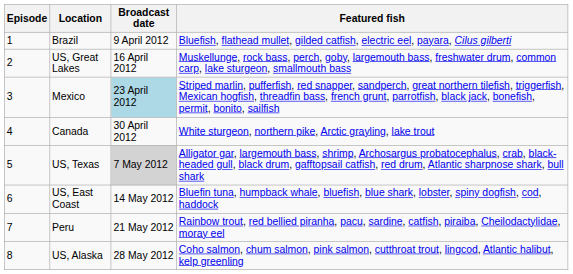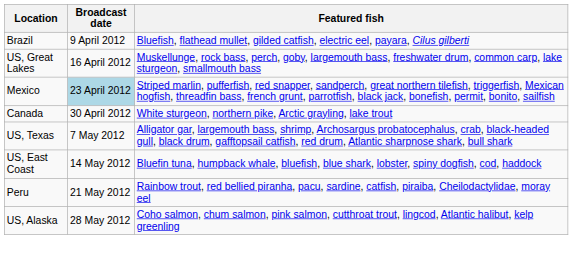 <table class="wikitable">
 <tr>
-<th>Episode</th>
 <th>Location</th>
 <th>Broadcast date</th>
 <th>Featured fish</th>
 </tr>
 <tr>
-<td>1</td>
 <td>Brazil</td>
 <td>9 April 2012</td>
 <td><a href='#'>Bluefish</a>, <a href='#'>flathead mullet</a>, <a href='#'>gilded catfish</a>, <a href='#'>electric eel</a>, <a href='#'>payara</a>, <em><a href='#'>Cilus gilberti</a></em></td>
 </tr>
 <tr>
-<td>2</td>
 <td>US, Great Lakes</td>
 <td>16 April 2012</td>
 <td><a href='#'>Muskellunge</a>, <a href='#'>rock bass</a>, <a href='#'>perch</a>, <a href='#'>goby</a>, <a href='#'>largemouth bass</a>, <a href='#'>freshwater drum</a>, <a href='#'>common carp</a>, <a href='#'>lake sturgeon</a>, <a href='#'>smallmouth bass</a></td>
 </tr>
 <tr>
-<td>3</td>
 <td>Mexico</td>
 <td style="background: lightblue;">23 April 2012</td>
 <td><a href='#'>Striped marlin</a>, <a href='#'>pufferfish</a>, <a href='#'>red snapper</a>, <a href='#'>sandperch</a>, <a href='#'>great northern tilefish</a>, <a href='#'>triggerfish</a>, <a href='#'>Mexican hogfish</a>, <a href='#'>threadfin bass</a>, <a href='#'>french grunt</a>, <a href='#'>parrotfish</a>, <a href='#'>black jack</a>, <a href='#'>bonefish</a>, <a href='#'>permit</a>, <a href='#'>bonito</a>, <a href='#'>sailfish</a></td>
 </tr>
 <tr>
-<td>4</td>
 <td>Canada</td>
 <td>30 April 2012</td>
 <td><a href='#'>White sturgeon</a>, <a href='#'>northern pike</a>, <a href='#'>Arctic grayling</a>, <a href='#'>lake trout</a></td>
 </tr>
 <tr>
-<td>5</td>
 <td>US, Texas</td>
-<td style="background: lightgrey;">7 May 2012</td>
+<td>7 May 2012</td>
 <td><a href='#'>Alligator gar</a>, <a href='#'>largemouth bass</a>, <a href='#'>shrimp</a>, <a href='#'>Archosargus probatocephalus</a>, <a href='#'>crab</a>, <a href='#'>black-headed gull</a>, <a href='#'>black drum</a>, <a href='#'>gafftopsail catfish</a>, <a href='#'>red drum</a>, <a href='#'>Atlantic sharpnose shark</a>, <a href='#'>bull shark</a></td>
 </tr>
 <tr>
-<td>6</td>
 <td>US, East Coast</td>
 <td>14 May 2012</td>
 <td><a href='#'>Bluefin tuna</a>, <a href='#'>humpback whale</a>, <a href='#'>bluefish</a>, <a href='#'>blue shark</a>, <a href='#'>lobster</a>, <a href='#'>spiny dogfish</a>, <a href='#'>cod</a>, <a href='#'>haddock</a></td>
 </tr>
 <tr>
-<td>7</td>
 <td>Peru</td>
 <td>21 May 2012</td>
 <td><a href='#'>Rainbow trout</a>, <a href='#'>red bellied piranha</a>, <a href='#'>pacu</a>, <a href='#'>sardine</a>, <a href='#'>catfish</a>, <a href='#'>piraiba</a>, <a href='#'>Cheilodactylidae</a>, <a href='#'>moray eel</a></td>
 </tr>
 <tr>
-<td>8</td>
 <td>US, Alaska</td>
 <td>28 May 2012</td>
 <td><a href='#'>Coho salmon</a>, <a href='#'>chum salmon</a>, <a href='#'>pink salmon</a>, <a href='#'>cutthroat trout</a>, <a href='#'>lingcod</a>, <a href='#'>Atlantic halibut</a>, <a href='#'>kelp greenling</a></td>
 </tr>
 </table>
